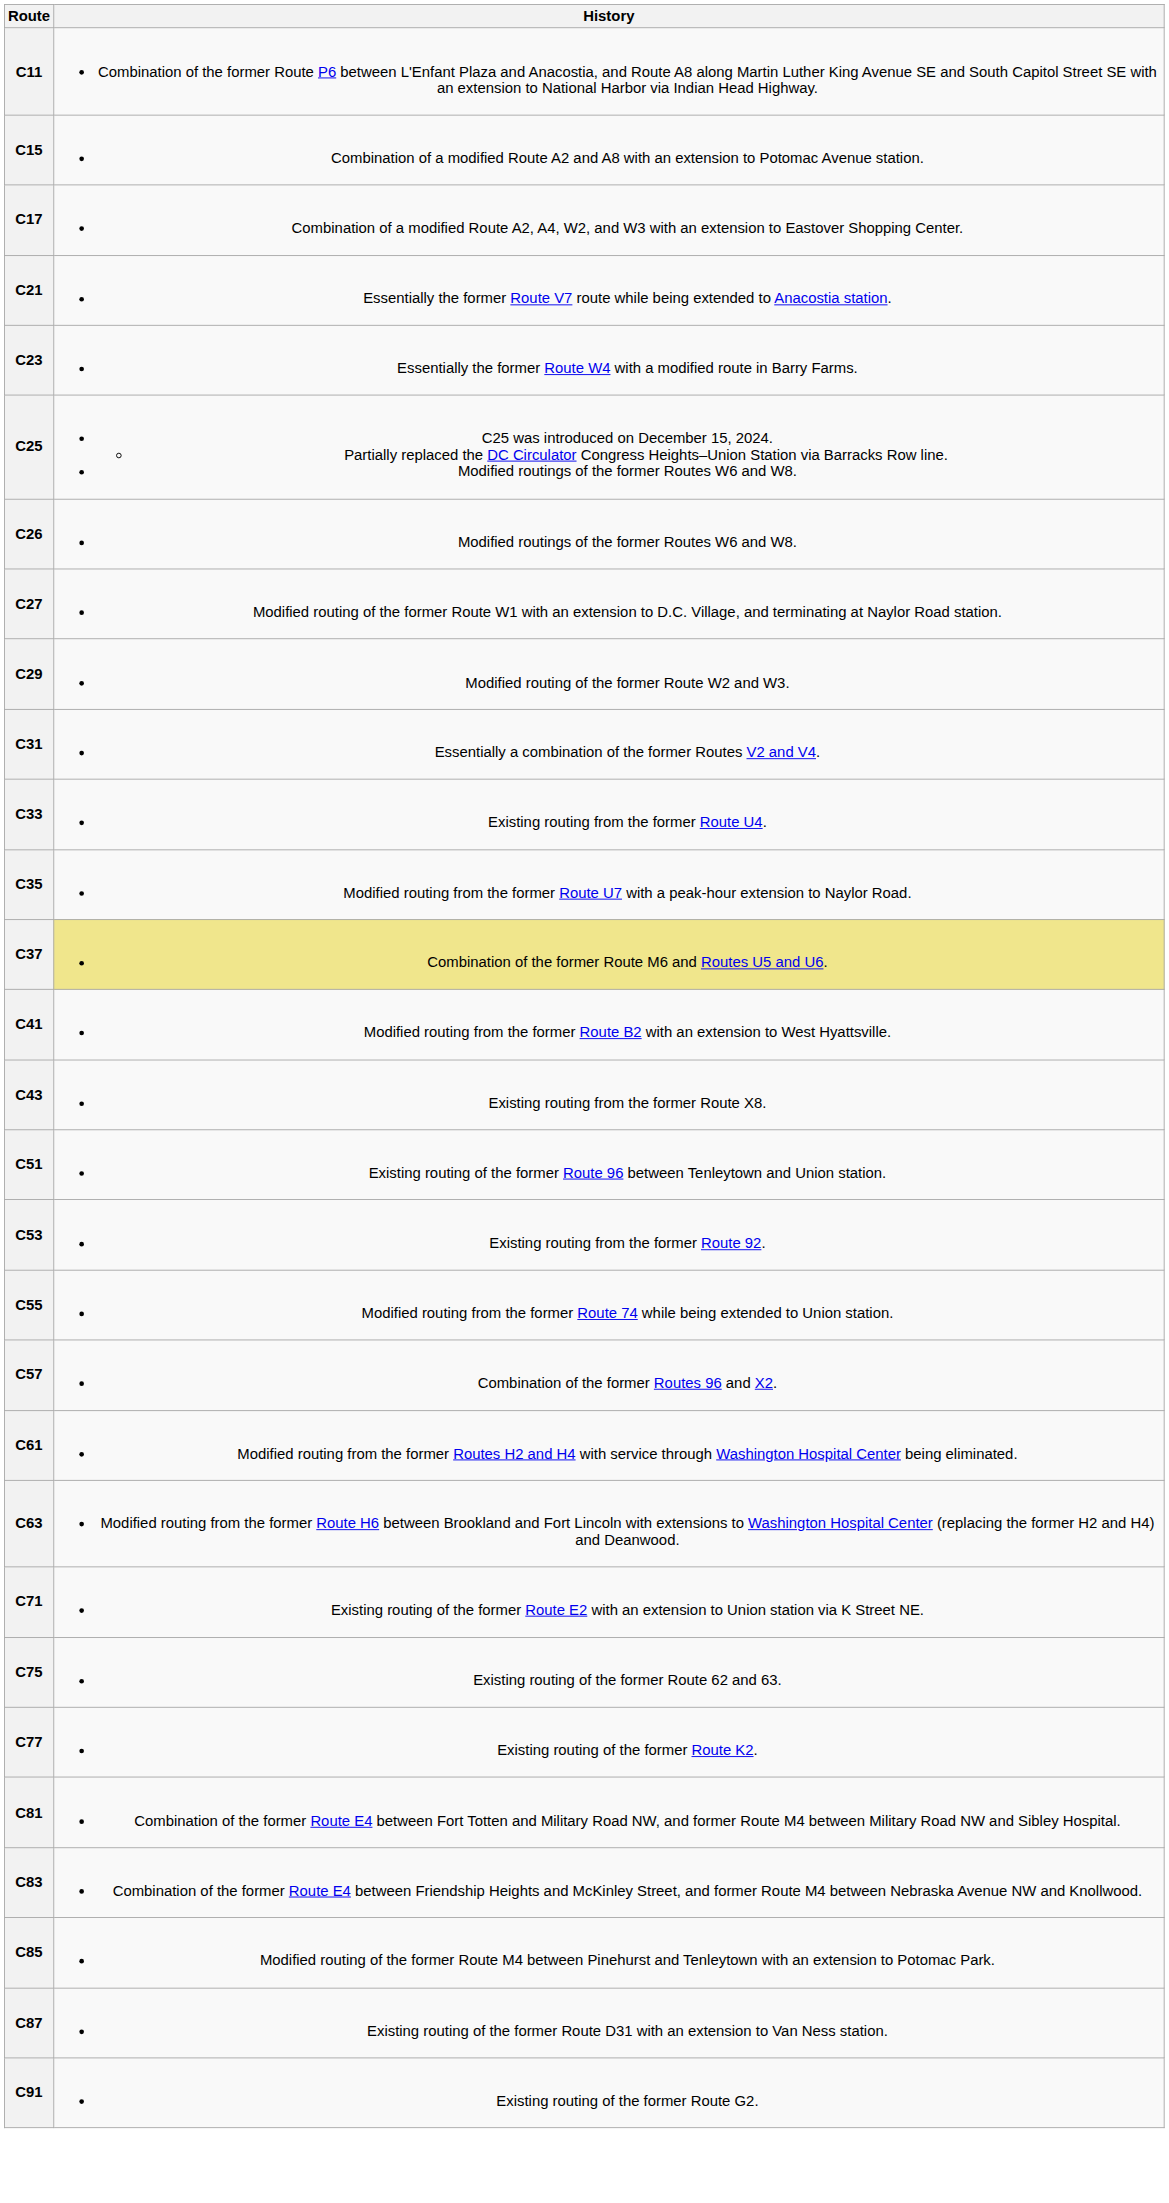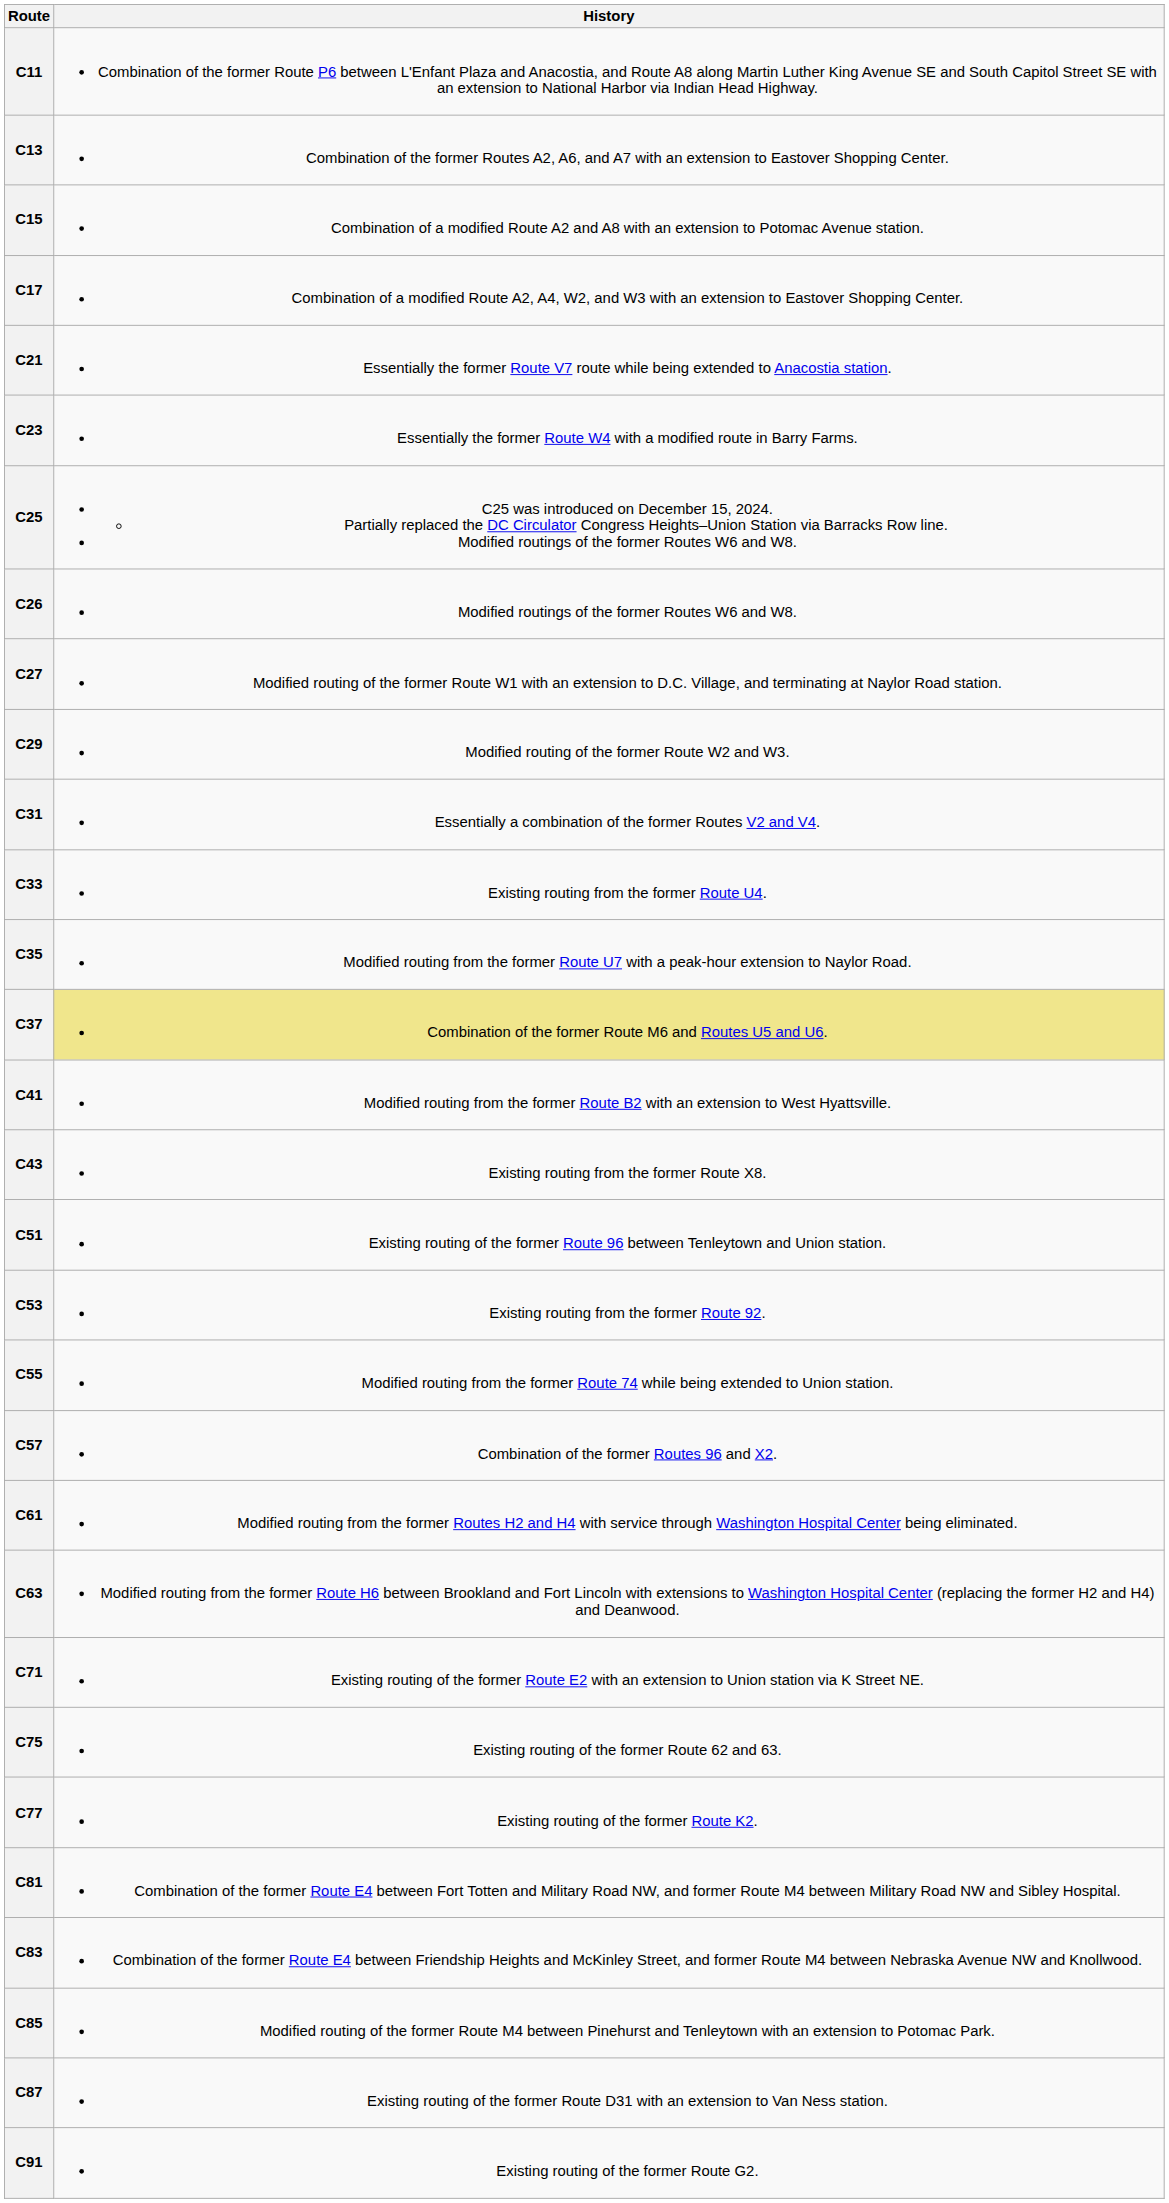 <table class=wikitable style="font-size: 100%;" |>
 <tr>
 <th>Route</th>
 <th>History</th>
 </tr>
 <tr align="center">
 <th>C11</th>
 <td><br><ul><li>Combination of the former Route <a href='#'>P6</a> between L'Enfant Plaza and Anacostia, and Route A8 along Martin Luther King Avenue SE and South Capitol Street SE with an extension to National Harbor via Indian Head Highway.</li></ul></td>
+</tr>
+<tr align="center">
+<th>C13</th>
+<td><br><ul><li>Combination of the former Routes A2, A6, and A7 with an extension to Eastover Shopping Center.</li></ul></td>
 </tr>
 <tr align="center">
 <th>C15</th>
 <td><br><ul><li>Combination of a modified Route A2 and A8 with an extension to Potomac Avenue station.</li></ul></td>
 </tr>
 <tr align="center">
 <th>C17</th>
 <td><br><ul><li>Combination of a modified Route A2, A4, W2, and W3 with an extension to Eastover Shopping Center.</li></ul></td>
 </tr>
 <tr align="center">
 <th>C21</th>
 <td><br><ul><li>Essentially the former <a href='#'>Route V7</a> route while being extended to <a href='#'>Anacostia station</a>.</li></ul></td>
 </tr>
 <tr align="center">
 <th>C23</th>
 <td><br><ul><li>Essentially the former <a href='#'>Route W4</a> with a modified route in Barry Farms.</li></ul></td>
 </tr>
 <tr align="center">
 <th>C25</th>
 <td><br><ul><li>C25 was introduced on December 15, 2024.<ul><li>Partially replaced the <a href='#'>DC Circulator</a> Congress Heights–Union Station via Barracks Row line.</li></ul></li><li>Modified routings of the former Routes W6 and W8.</li></ul></td>
 </tr>
 <tr align="center">
 <th>C26</th>
 <td><br><ul><li>Modified routings of the former Routes W6 and W8.</li></ul></td>
 </tr>
 <tr align="center">
 <th>C27</th>
 <td><br><ul><li>Modified routing of the former Route W1 with an extension to D.C. Village, and terminating at Naylor Road station.</li></ul></td>
 </tr>
 <tr align="center">
 <th>C29</th>
 <td><br><ul><li>Modified routing of the former Route W2 and W3.</li></ul></td>
 </tr>
 <tr align="center">
 <th>C31</th>
 <td><br><ul><li>Essentially a combination of the former Routes <a href='#'>V2 and V4</a>.</li></ul></td>
 </tr>
 <tr align="center">
 <th>C33</th>
 <td><br><ul><li>Existing routing from the former <a href='#'>Route U4</a>.</li></ul></td>
 </tr>
 <tr align="center">
 <th>C35</th>
 <td><br><ul><li>Modified routing from the former <a href='#'>Route U7</a> with a peak-hour extension to Naylor Road.</li></ul></td>
 </tr>
 <tr align="center">
 <th>C37</th>
 <td style="background: khaki;"><br><ul><li>Combination of the former Route M6 and <a href='#'>Routes U5 and U6</a>.</li></ul></td>
 </tr>
 <tr align="center">
 <th>C41</th>
 <td><br><ul><li>Modified routing from the former <a href='#'>Route B2</a> with an extension to West Hyattsville.</li></ul></td>
 </tr>
 <tr align="center">
 <th>C43</th>
 <td><br><ul><li>Existing routing from the former Route X8.</li></ul></td>
 </tr>
 <tr align="center">
 <th>C51</th>
 <td><br><ul><li>Existing routing of the former <a href='#'>Route 96</a> between Tenleytown and Union station.</li></ul></td>
 </tr>
 <tr align="center">
 <th>C53</th>
 <td><br><ul><li>Existing routing from the former <a href='#'>Route 92</a>.</li></ul></td>
 </tr>
 <tr align="center">
 <th>C55</th>
 <td><br><ul><li>Modified routing from the former <a href='#'>Route 74</a> while being extended to Union station.</li></ul></td>
 </tr>
 <tr align="center">
 <th>C57</th>
 <td><br><ul><li>Combination of the former <a href='#'>Routes 96</a> and <a href='#'>X2</a>.</li></ul></td>
 </tr>
 <tr align="center">
 <th>C61</th>
 <td><br><ul><li>Modified routing from the former <a href='#'>Routes H2 and H4</a> with service through <a href='#'>Washington Hospital Center</a> being eliminated.</li></ul></td>
 </tr>
 <tr align="center">
 <th>C63</th>
 <td><br><ul><li>Modified routing from the former <a href='#'>Route H6</a> between Brookland and Fort Lincoln with extensions to <a href='#'>Washington Hospital Center</a> (replacing the former H2 and H4) and Deanwood.</li></ul></td>
 </tr>
 <tr align="center">
 <th>C71</th>
 <td><br><ul><li>Existing routing of the former <a href='#'>Route E2</a> with an extension to Union station via K Street NE.</li></ul></td>
 </tr>
 <tr align="center">
 <th>C75</th>
 <td><br><ul><li>Existing routing of the former Route 62 and 63.</li></ul></td>
 </tr>
 <tr align="center">
 <th>C77</th>
 <td><br><ul><li>Existing routing of the former <a href='#'>Route K2</a>.</li></ul></td>
 </tr>
 <tr align="center">
 <th>C81</th>
 <td><br><ul><li>Combination of the former <a href='#'>Route E4</a> between Fort Totten and Military Road NW, and former Route M4 between Military Road NW and Sibley Hospital.</li></ul></td>
 </tr>
 <tr align="center">
 <th>C83</th>
 <td><br><ul><li>Combination of the former <a href='#'>Route E4</a> between Friendship Heights and McKinley Street, and former Route M4 between Nebraska Avenue NW and Knollwood.</li></ul></td>
 </tr>
 <tr align="center">
 <th>C85</th>
 <td><br><ul><li>Modified routing of the former Route M4 between Pinehurst and Tenleytown with an extension to Potomac Park.</li></ul></td>
 </tr>
 <tr align="center">
 <th>C87</th>
 <td><br><ul><li>Existing routing of the former Route D31 with an extension to Van Ness station.</li></ul></td>
 </tr>
 <tr align="center">
 <th>C91</th>
 <td><br><ul><li>Existing routing of the former Route G2.</li></ul></td>
 </tr>
 </table>
